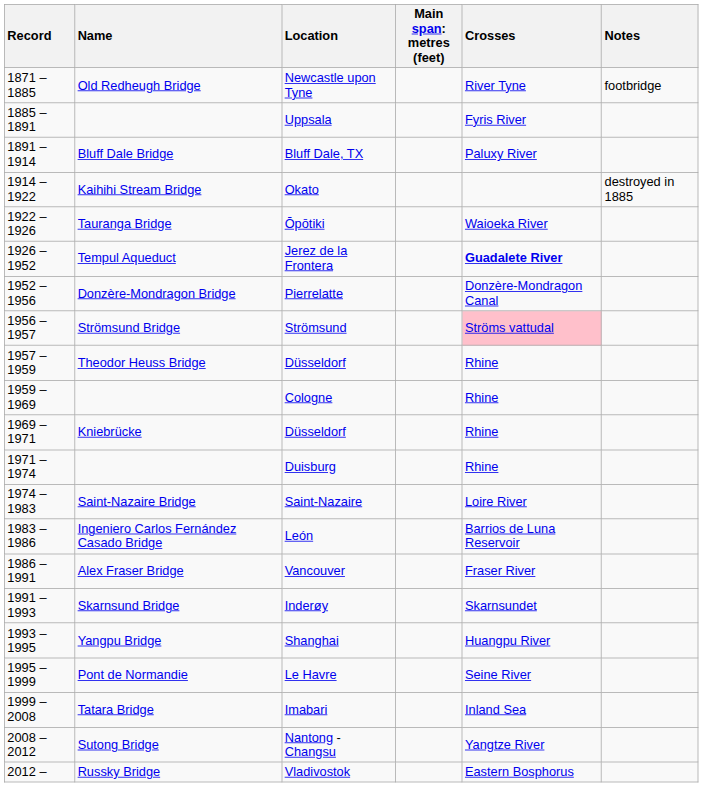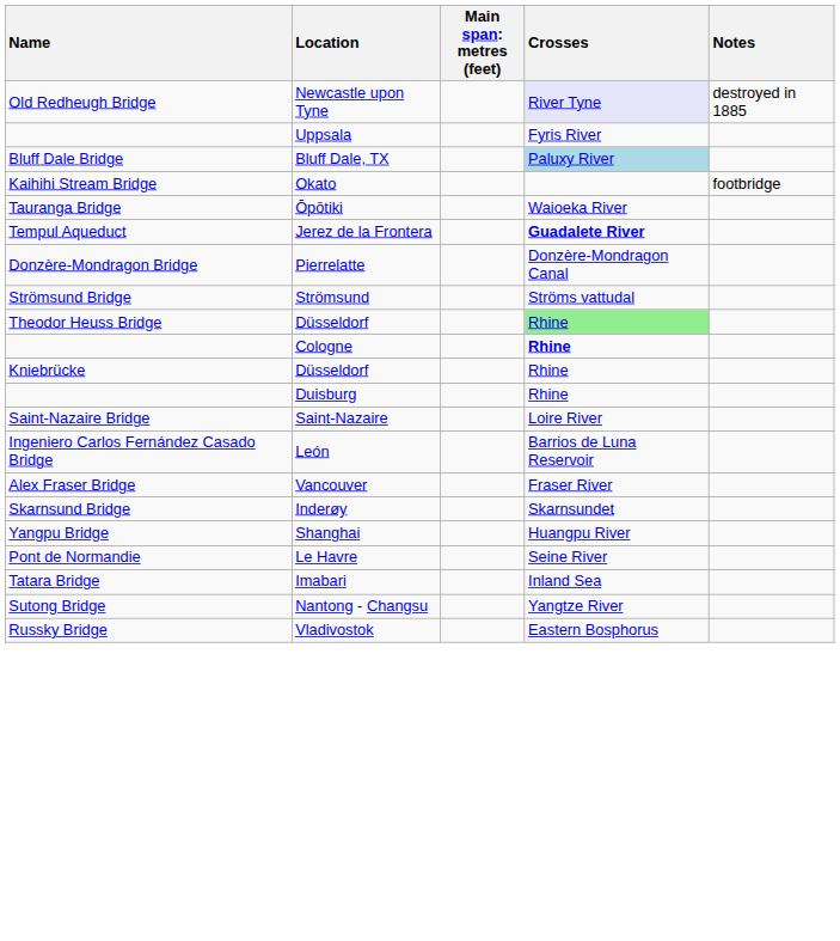 <table class="wikitable sortable" style="text-align:left">
 <tr style=background:#efefef>
-<th style=text-align:left>Record</th>
 <th style=text-align:left>Name</th>
 <th style=text-align:left>Location</th>
 <th style=text-align:center>Main <a href='#'>span</a>:<br>metres<br>(feet)</th>
 <th style=text-align:left>Crosses</th>
 <th style=text-align:left>Notes</th>
 </tr>
 <tr>
-<td>1871 – 1885</td>
 <td><a href='#'>Old Redheugh Bridge</a></td>
 <td> <a href='#'>Newcastle upon Tyne</a></td>
 <td></td>
-<td><a href='#'>River Tyne</a></td>
-<td>footbridge</td>
+<td style="background: lavender;"><a href='#'>River Tyne</a></td>
+<td>destroyed in 1885</td>
 </tr>
 <tr>
-<td>1885 – 1891</td>
 <td></td>
 <td> <a href='#'>Uppsala</a></td>
 <td></td>
 <td><a href='#'>Fyris River</a></td>
 <td></td>
 </tr>
 <tr>
-<td>1891 – 1914</td>
 <td><a href='#'>Bluff Dale Bridge</a></td>
 <td> <a href='#'>Bluff Dale, TX</a></td>
 <td></td>
-<td><a href='#'>Paluxy River</a></td>
+<td style="background: lightblue;"><a href='#'>Paluxy River</a></td>
 <td></td>
 </tr>
 <tr>
-<td>1914 – 1922</td>
 <td><a href='#'>Kaihihi Stream Bridge</a></td>
 <td> <a href='#'>Okato</a></td>
 <td></td>
 <td></td>
-<td>destroyed in 1885</td>
+<td>footbridge</td>
 </tr>
 <tr>
-<td>1922 – 1926</td>
 <td><a href='#'>Tauranga Bridge</a></td>
 <td> <a href='#'>Ōpōtiki</a></td>
 <td></td>
 <td><a href='#'>Waioeka River</a></td>
 <td></td>
 </tr>
 <tr>
-<td>1926 – 1952</td>
 <td><a href='#'>Tempul Aqueduct</a></td>
 <td> <a href='#'>Jerez de la Frontera</a></td>
 <td></td>
 <td><strong><a href='#'>Guadalete River</a></strong></td>
 <td></td>
 </tr>
 <tr>
-<td>1952 – 1956</td>
 <td><a href='#'>Donzère-Mondragon Bridge</a></td>
 <td> <a href='#'>Pierrelatte</a></td>
 <td></td>
 <td><a href='#'>Donzère-Mondragon Canal</a></td>
 <td></td>
 </tr>
 <tr>
-<td>1956 – 1957</td>
 <td><a href='#'>Strömsund Bridge</a></td>
 <td> <a href='#'>Strömsund</a></td>
 <td></td>
-<td style="background: pink;"><a href='#'>Ströms vattudal</a></td>
+<td><a href='#'>Ströms vattudal</a></td>
 <td></td>
 </tr>
 <tr>
-<td>1957 – 1959</td>
 <td><a href='#'>Theodor Heuss Bridge</a></td>
 <td> <a href='#'>Düsseldorf</a></td>
 <td></td>
-<td><a href='#'>Rhine</a></td>
+<td style="background: lightgreen;"><a href='#'>Rhine</a></td>
 <td></td>
 </tr>
 <tr>
-<td>1959 – 1969</td>
 <td></td>
 <td> <a href='#'>Cologne</a></td>
 <td></td>
-<td><a href='#'>Rhine</a></td>
+<td><strong><a href='#'>Rhine</a></strong></td>
 <td></td>
 </tr>
 <tr>
-<td>1969 – 1971</td>
 <td><a href='#'>Kniebrücke</a></td>
 <td> <a href='#'>Düsseldorf</a></td>
 <td></td>
 <td><a href='#'>Rhine</a></td>
 <td></td>
 </tr>
 <tr>
-<td>1971 – 1974</td>
 <td></td>
 <td> <a href='#'>Duisburg</a></td>
 <td></td>
 <td><a href='#'>Rhine</a></td>
 <td></td>
 </tr>
 <tr>
-<td>1974 – 1983</td>
 <td><a href='#'>Saint-Nazaire Bridge</a></td>
 <td> <a href='#'>Saint-Nazaire</a></td>
 <td></td>
 <td><a href='#'>Loire River</a></td>
 <td></td>
 </tr>
 <tr>
-<td>1983 – 1986</td>
 <td><a href='#'>Ingeniero Carlos Fernández Casado Bridge</a></td>
 <td> <a href='#'>León</a></td>
 <td></td>
 <td><a href='#'>Barrios de Luna Reservoir</a></td>
 <td></td>
 </tr>
 <tr>
-<td>1986 – 1991</td>
 <td><a href='#'>Alex Fraser Bridge</a></td>
 <td> <a href='#'>Vancouver</a></td>
 <td></td>
 <td><a href='#'>Fraser River</a></td>
 <td></td>
 </tr>
 <tr>
-<td>1991 – 1993</td>
 <td><a href='#'>Skarnsund Bridge</a></td>
 <td> <a href='#'>Inderøy</a></td>
 <td></td>
 <td><a href='#'>Skarnsundet</a></td>
 <td></td>
 </tr>
 <tr>
-<td>1993 – 1995</td>
 <td><a href='#'>Yangpu Bridge</a></td>
 <td> <a href='#'>Shanghai</a></td>
 <td></td>
 <td><a href='#'>Huangpu River</a></td>
 <td></td>
 </tr>
 <tr>
-<td>1995 – 1999</td>
 <td><a href='#'>Pont de Normandie</a></td>
 <td> <a href='#'>Le Havre</a></td>
 <td></td>
 <td><a href='#'>Seine River</a></td>
 <td></td>
 </tr>
 <tr>
-<td>1999 – 2008</td>
 <td><a href='#'>Tatara Bridge</a></td>
 <td> <a href='#'>Imabari</a></td>
 <td></td>
 <td><a href='#'>Inland Sea</a></td>
 <td></td>
 </tr>
 <tr>
-<td>2008 – 2012</td>
 <td><a href='#'>Sutong Bridge</a></td>
 <td> <a href='#'>Nantong</a> - <a href='#'>Changsu</a></td>
 <td></td>
 <td><a href='#'>Yangtze River</a></td>
 <td></td>
 </tr>
 <tr>
-<td>2012 –</td>
 <td><a href='#'>Russky Bridge</a></td>
 <td> <a href='#'>Vladivostok</a></td>
 <td></td>
 <td><a href='#'>Eastern Bosphorus</a></td>
 <td></td>
 </tr>
 </table>
